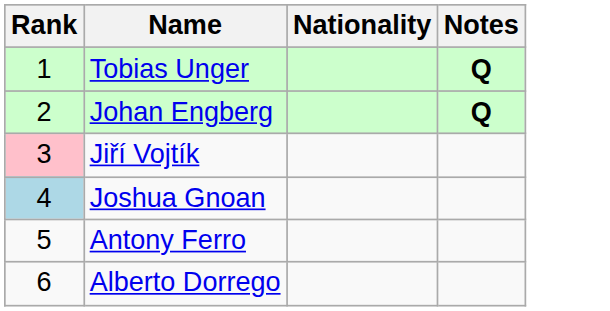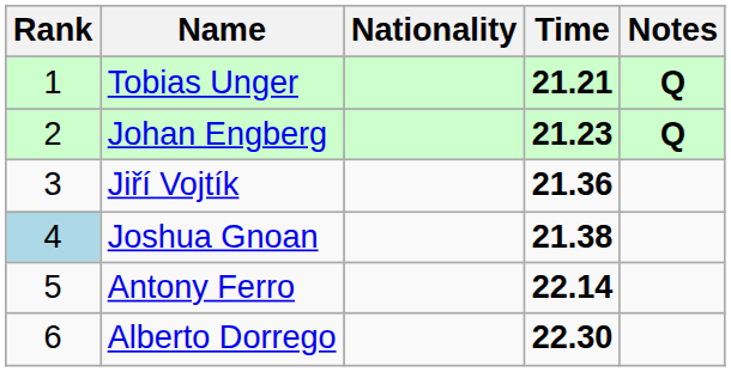 <table class="wikitable sortable" style="text-align:center">
 <tr>
 <th>Rank</th>
 <th>Name</th>
 <th>Nationality</th>
+<th>Time</th>
 <th>Notes</th>
 </tr>
 <tr bgcolor=ccffcc>
 <td>1</td>
 <td align=left><a href='#'>Tobias Unger</a></td>
 <td align=left></td>
+<td><strong>21.21</strong></td>
 <td><strong>Q</strong></td>
 </tr>
 <tr bgcolor=ccffcc>
 <td>2</td>
 <td align=left><a href='#'>Johan Engberg</a></td>
 <td align=left></td>
+<td><strong>21.23</strong></td>
 <td><strong>Q</strong></td>
 </tr>
 <tr>
-<td style="background: pink;">3</td>
+<td>3</td>
 <td align=left><a href='#'>Jiří Vojtík</a></td>
 <td align=left></td>
+<td><strong>21.36</strong></td>
 <td></td>
 </tr>
 <tr>
 <td style="background: lightblue;">4</td>
 <td align=left><a href='#'>Joshua Gnoan</a></td>
 <td align=left></td>
+<td><strong>21.38</strong></td>
 <td></td>
 </tr>
 <tr>
 <td>5</td>
 <td align=left><a href='#'>Antony Ferro</a></td>
 <td align=left></td>
+<td><strong>22.14</strong></td>
 <td></td>
 </tr>
 <tr>
 <td>6</td>
 <td align=left><a href='#'>Alberto Dorrego</a></td>
 <td align=left></td>
+<td><strong>22.30</strong></td>
 <td></td>
 </tr>
 </table>
